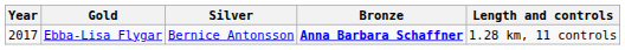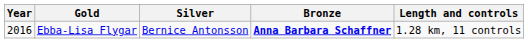 <table class="wikitable">
 <tr>
 <th>Year</th>
 <th>Gold</th>
 <th>Silver</th>
 <th>Bronze</th>
 <th>Length and controls</th>
 </tr>
 <tr>
-<td>2017</td>
+<td>2016</td>
 <td> <a href='#'>Ebba-Lisa Flygar</a></td>
 <td> <a href='#'>Bernice Antonsson</a></td>
 <td><strong> <a href='#'>Anna Barbara Schaffner</a></strong></td>
 <td>1.28 km, 11 controls</td>
 </tr>
 </table>
